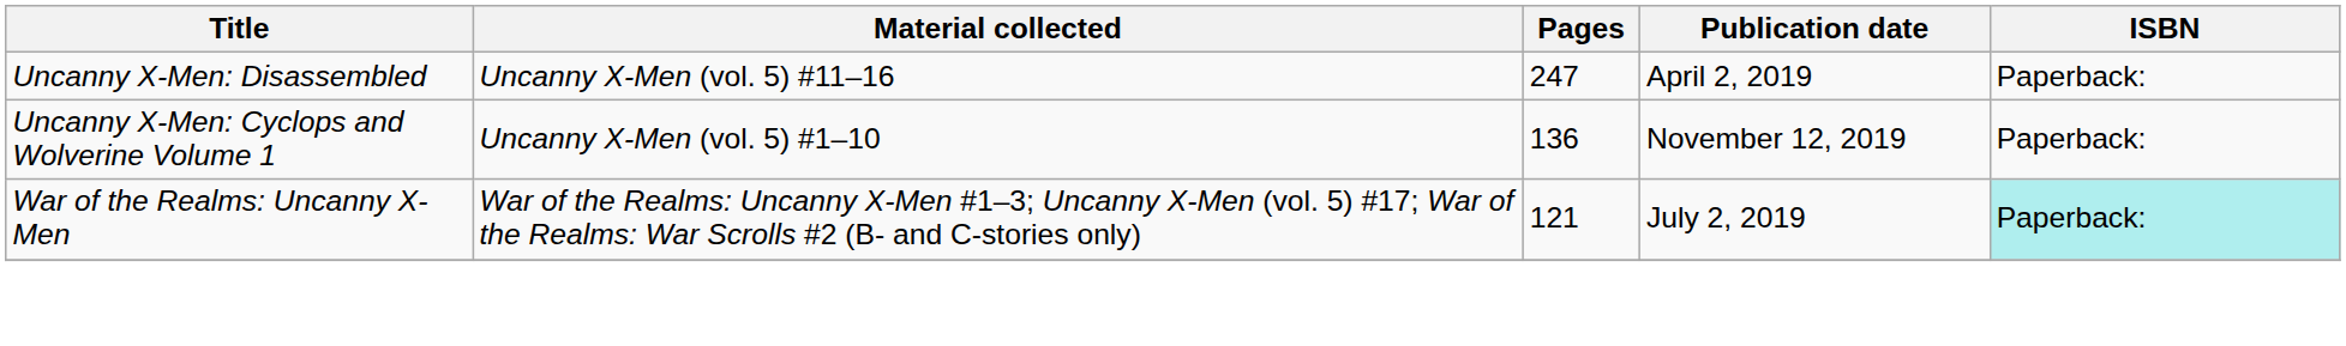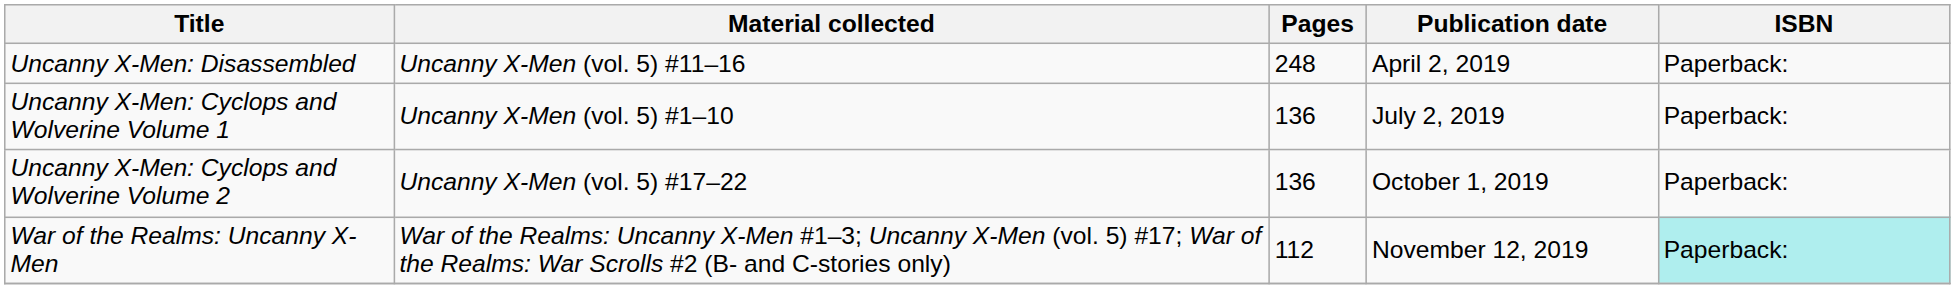 <table class="wikitable" width="100%">
 <tr>
 <th width=20%>Title</th>
 <th width=45%>Material collected</th>
 <th width=5%>Pages</th>
 <th width=15%>Publication date</th>
 <th width=15%>ISBN</th>
 </tr>
 <tr>
 <td><em>Uncanny X-Men: Disassembled</em></td>
 <td><em>Uncanny X-Men</em> (vol. 5) #11–16</td>
-<td>247</td>
+<td>248</td>
 <td>April 2, 2019</td>
 <td>Paperback: </td>
 </tr>
 <tr>
 <td><em>Uncanny X-Men: Cyclops and Wolverine Volume 1</em></td>
 <td><em>Uncanny X-Men</em> (vol. 5) #1–10</td>
 <td>136</td>
-<td>November 12, 2019</td>
+<td>July 2, 2019</td>
+<td>Paperback: </td>
+</tr>
+<tr>
+<td><em>Uncanny X-Men: Cyclops and Wolverine Volume 2</em></td>
+<td><em>Uncanny X-Men</em> (vol. 5) #17–22</td>
+<td>136</td>
+<td>October 1, 2019</td>
 <td>Paperback: </td>
 </tr>
 <tr>
 <td><em>War of the Realms: Uncanny X-Men</em></td>
 <td><em>War of the Realms: Uncanny X-Men</em> #1–3; <em>Uncanny X-Men</em> (vol. 5) #17; <em>War of the Realms: War Scrolls</em> #2 (B- and C-stories only)</td>
-<td>121</td>
-<td>July 2, 2019</td>
+<td>112</td>
+<td>November 12, 2019</td>
 <td style="background: paleturquoise;">Paperback: </td>
 </tr>
 <tr>
 </tr>
 </table>
